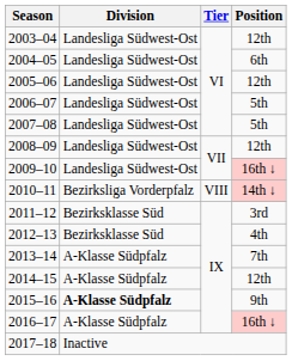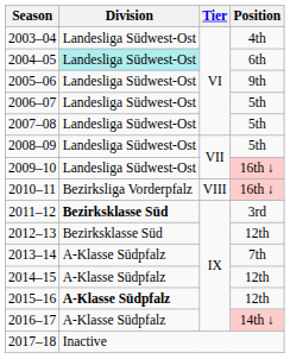 <table class="wikitable">
 <tr>
 <th>Season</th>
 <th>Division</th>
 <th><a href='#'>Tier</a></th>
 <th>Position</th>
 </tr>
 <tr align="center">
 <td>2003–04</td>
 <td align="left">Landesliga Südwest-Ost</td>
 <td rowspan=5>VI</td>
-<td>12th</td>
+<td>4th</td>
 </tr>
 <tr align="center">
 <td>2004–05</td>
-<td align="left">Landesliga Südwest-Ost</td>
+<td align="left" style="background: paleturquoise;">Landesliga Südwest-Ost</td>
 <td>6th</td>
 </tr>
 <tr align="center">
 <td>2005–06</td>
 <td align="left">Landesliga Südwest-Ost</td>
-<td>12th</td>
+<td>9th</td>
 </tr>
 <tr align="center">
 <td>2006–07</td>
 <td align="left">Landesliga Südwest-Ost</td>
 <td>5th</td>
 </tr>
 <tr align="center">
 <td>2007–08</td>
 <td align="left">Landesliga Südwest-Ost</td>
 <td>5th</td>
 </tr>
 <tr align="center">
 <td>2008–09</td>
 <td align="left">Landesliga Südwest-Ost</td>
 <td rowspan=2>VII</td>
-<td>12th</td>
+<td>5th</td>
 </tr>
 <tr align="center">
 <td>2009–10</td>
 <td align="left">Landesliga Südwest-Ost</td>
 <td style="background:#ffcccc">16th ↓</td>
 </tr>
 <tr align="center">
 <td>2010–11</td>
 <td align="left">Bezirksliga Vorderpfalz</td>
 <td>VIII</td>
-<td style="background:#ffcccc">14th ↓</td>
+<td style="background:#ffcccc">16th ↓</td>
 </tr>
 <tr align="center">
 <td>2011–12</td>
-<td align="left">Bezirksklasse Süd</td>
+<td align="left"><strong>Bezirksklasse Süd</strong></td>
 <td rowspan=6>IX</td>
 <td>3rd</td>
 </tr>
 <tr align="center">
 <td>2012–13</td>
 <td align="left">Bezirksklasse Süd</td>
-<td>4th</td>
+<td>12th</td>
 </tr>
 <tr align="center">
 <td>2013–14</td>
 <td align="left">A-Klasse Südpfalz</td>
 <td>7th</td>
 </tr>
 <tr align="center">
 <td>2014–15</td>
 <td align="left">A-Klasse Südpfalz</td>
 <td>12th</td>
 </tr>
 <tr align="center">
 <td>2015–16</td>
 <td align="left"><strong>A-Klasse Südpfalz</strong></td>
-<td>9th</td>
+<td>12th</td>
 </tr>
 <tr align="center">
 <td>2016–17</td>
 <td align="left">A-Klasse Südpfalz</td>
-<td style="background:#ffcccc">16th ↓</td>
+<td style="background:#ffcccc">14th ↓</td>
 </tr>
 <tr align="center">
 <td>2017–18</td>
 <td colspan=3 align="left">Inactive</td>
 </tr>
 </table>
